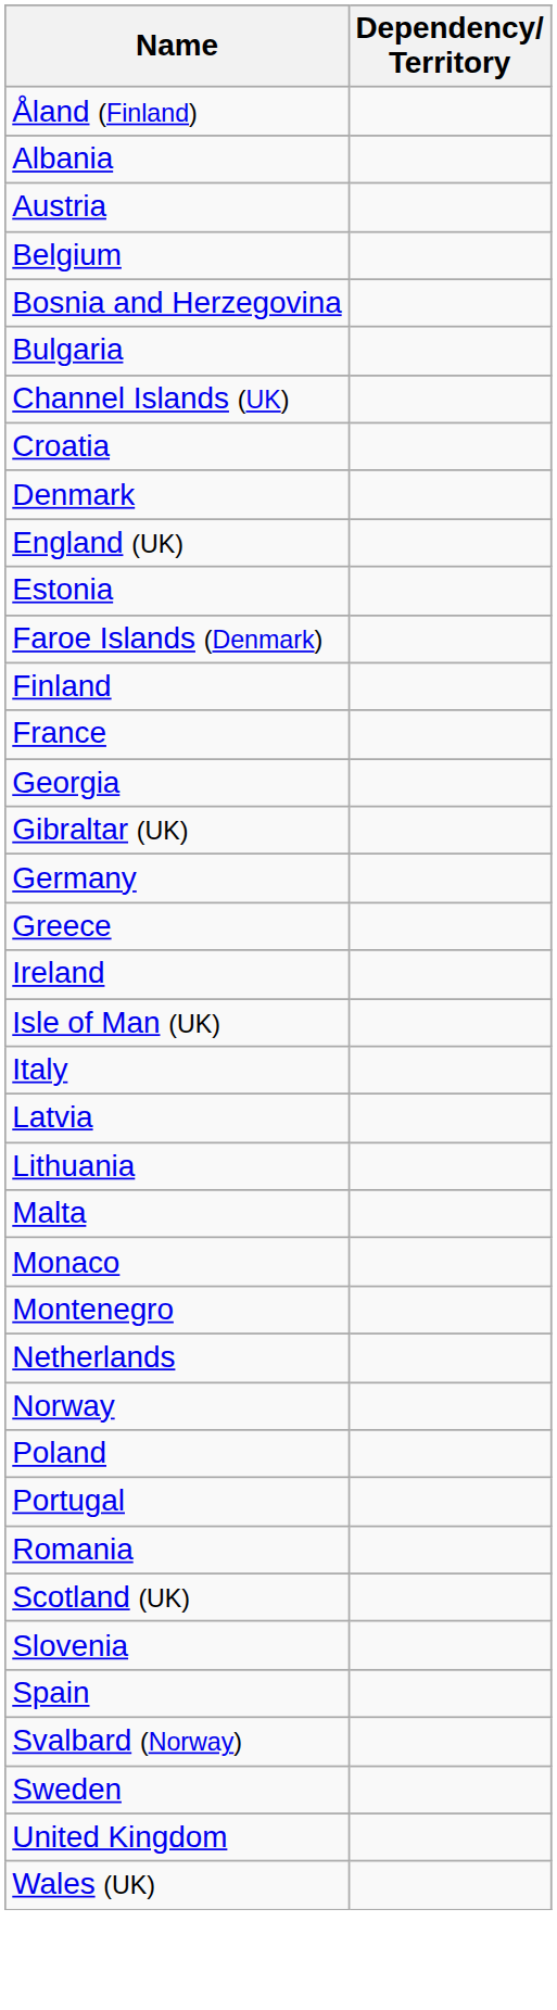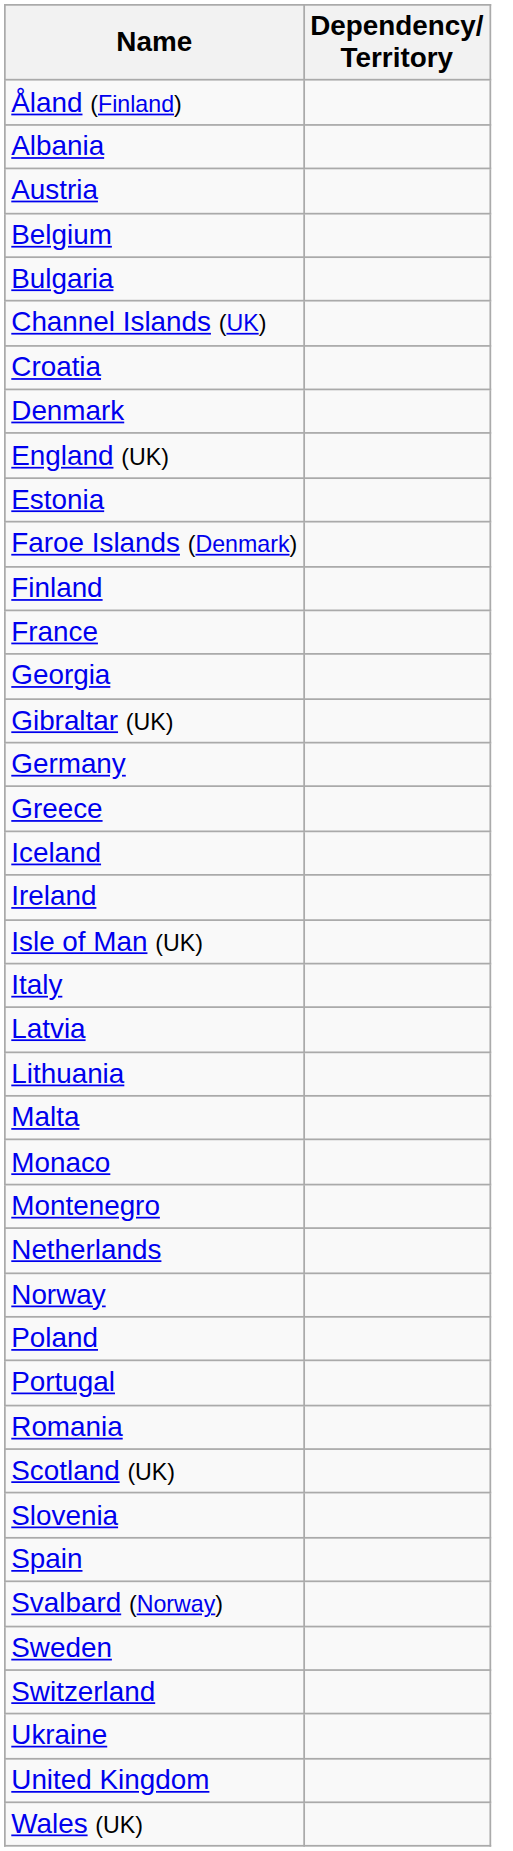 <table class="wikitable sortable">
 <tr>
 <th>Name</th>
 <th>Dependency/<br>Territory</th>
 </tr>
 <tr>
 <td><a href='#'>Åland</a> <small>(<a href='#'>Finland</a>)</small></td>
 <td></td>
 </tr>
 <tr>
 <td><a href='#'>Albania</a></td>
 <td></td>
 </tr>
 <tr>
 <td><a href='#'>Austria</a></td>
 <td></td>
 </tr>
 <tr>
 <td><a href='#'>Belgium</a></td>
-<td></td>
-</tr>
-<tr>
-<td><a href='#'>Bosnia and Herzegovina</a></td>
 <td></td>
 </tr>
 <tr>
 <td><a href='#'>Bulgaria</a></td>
 <td></td>
 </tr>
 <tr>
 <td><a href='#'>Channel Islands</a> <small>(<a href='#'>UK</a>)</small></td>
 <td></td>
 </tr>
 <tr>
 <td><a href='#'>Croatia</a></td>
 <td></td>
 </tr>
 <tr>
 <td><a href='#'>Denmark</a></td>
 <td></td>
 </tr>
 <tr>
 <td><a href='#'>England</a> <small>(UK)</small></td>
 <td></td>
 </tr>
 <tr>
 <td><a href='#'>Estonia</a></td>
 <td></td>
 </tr>
 <tr>
 <td><a href='#'>Faroe Islands</a> <small>(<a href='#'>Denmark</a>)</small></td>
 <td></td>
 </tr>
 <tr>
 <td><a href='#'>Finland</a></td>
 <td></td>
 </tr>
 <tr>
 <td><a href='#'>France</a></td>
 <td></td>
 </tr>
 <tr>
 <td><a href='#'>Georgia</a></td>
 <td></td>
 </tr>
 <tr>
 <td><a href='#'>Gibraltar</a> <small>(UK)</small></td>
 <td></td>
 </tr>
 <tr>
 <td><a href='#'>Germany</a></td>
 <td></td>
 </tr>
 <tr>
 <td><a href='#'>Greece</a></td>
+<td></td>
+</tr>
+<tr>
+<td><a href='#'>Iceland</a></td>
 <td></td>
 </tr>
 <tr>
 <td><a href='#'>Ireland</a></td>
 <td></td>
 </tr>
 <tr>
 <td><a href='#'>Isle of Man</a> <small>(UK)</small></td>
 <td></td>
 </tr>
 <tr>
 <td><a href='#'>Italy</a></td>
 <td></td>
 </tr>
 <tr>
 <td><a href='#'>Latvia</a></td>
 <td></td>
 </tr>
 <tr>
 <td><a href='#'>Lithuania</a></td>
 <td></td>
 </tr>
 <tr>
 <td><a href='#'>Malta</a></td>
 <td></td>
 </tr>
 <tr>
 <td><a href='#'>Monaco</a></td>
 <td></td>
 </tr>
 <tr>
 <td><a href='#'>Montenegro</a></td>
 <td></td>
 </tr>
 <tr>
 <td><a href='#'>Netherlands</a></td>
 <td></td>
 </tr>
 <tr>
 <td><a href='#'>Norway</a></td>
 <td></td>
 </tr>
 <tr>
 <td><a href='#'>Poland</a></td>
 <td></td>
 </tr>
 <tr>
 <td><a href='#'>Portugal</a></td>
 <td></td>
 </tr>
 <tr>
 <td><a href='#'>Romania</a></td>
 <td></td>
 </tr>
 <tr>
 <td><a href='#'>Scotland</a> <small>(UK)</small></td>
 <td></td>
 </tr>
 <tr>
 <td><a href='#'>Slovenia</a></td>
 <td></td>
 </tr>
 <tr>
 <td><a href='#'>Spain</a></td>
 <td></td>
 </tr>
 <tr>
 <td><a href='#'>Svalbard</a> <small>(<a href='#'>Norway</a>)</small></td>
 <td></td>
 </tr>
 <tr>
 <td><a href='#'>Sweden</a></td>
 <td></td>
 </tr>
 <tr>
+<td><a href='#'>Switzerland</a></td>
+<td></td>
+</tr>
+<tr>
+<td><a href='#'>Ukraine</a></td>
+<td></td>
+</tr>
+<tr>
 <td><a href='#'>United Kingdom</a></td>
 <td></td>
 </tr>
 <tr>
 <td><a href='#'>Wales</a> <small>(UK)</small></td>
 <td></td>
 </tr>
 </table>
